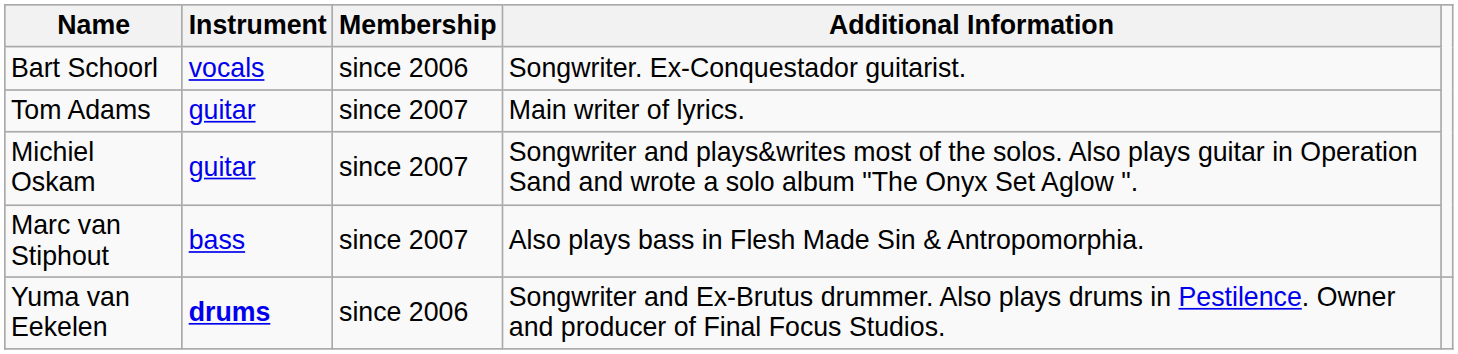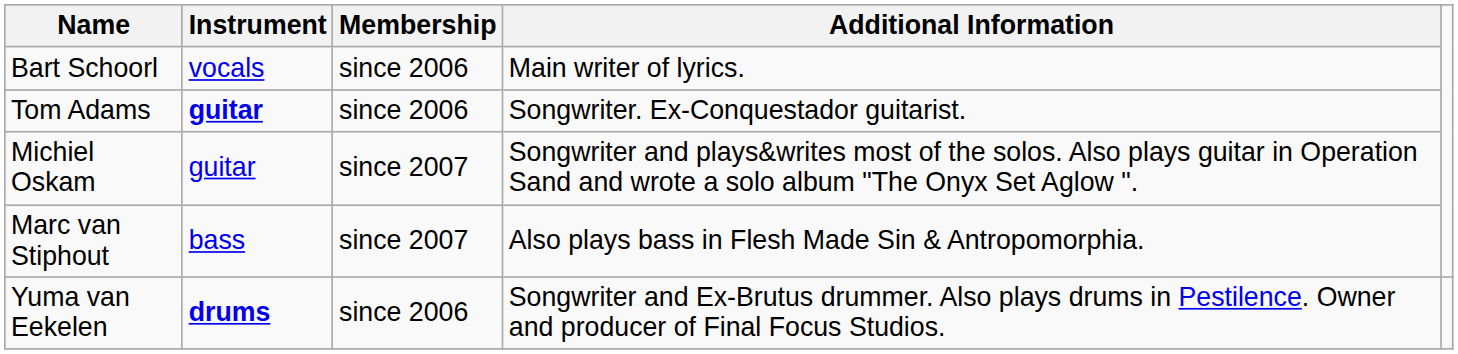 <table class="wikitable" border="1">
 <tr>
 <th>Name</th>
 <th>Instrument</th>
 <th>Membership</th>
 <th>Additional Information</th>
 </tr>
 <tr>
 <td>Bart Schoorl</td>
 <td><a href='#'>vocals</a></td>
 <td>since 2006</td>
-<td>Songwriter. Ex-Conquestador guitarist.</td>
+<td>Main writer of lyrics.</td>
 </tr>
 <tr>
 <td>Tom Adams</td>
-<td><a href='#'>guitar</a></td>
-<td>since 2007</td>
-<td>Main writer of lyrics.</td>
+<td><strong><a href='#'>guitar</a></strong></td>
+<td>since 2006</td>
+<td>Songwriter. Ex-Conquestador guitarist.</td>
 </tr>
 <tr>
 <td>Michiel Oskam</td>
 <td><a href='#'>guitar</a></td>
 <td>since 2007</td>
 <td>Songwriter and plays&writes most of the solos. Also plays guitar in Operation Sand and wrote a solo album "The Onyx Set Aglow ".</td>
 </tr>
 <tr>
 <td>Marc van Stiphout</td>
 <td><a href='#'>bass</a></td>
 <td>since 2007</td>
 <td>Also plays bass in Flesh Made Sin & Antropomorphia.</td>
 </tr>
 <tr>
 <td>Yuma van Eekelen</td>
 <td><strong><a href='#'>drums</a></strong></td>
 <td>since 2006</td>
 <td>Songwriter and Ex-Brutus drummer. Also plays drums in <a href='#'>Pestilence</a>. Owner and producer of Final Focus Studios.</td>
 <td></td>
 </tr>
 </table>
